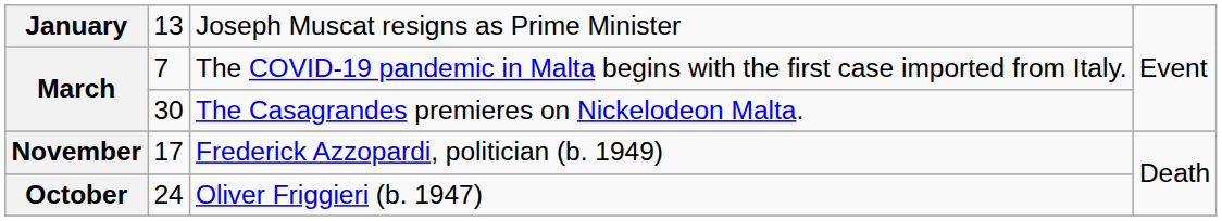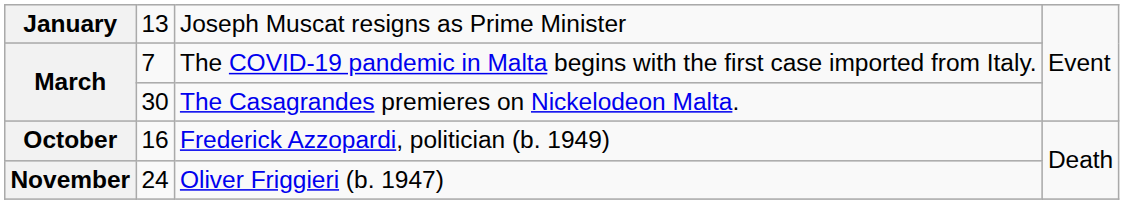 <table class="wikitable">
 <tr>
 <th>January</th>
 <td>13</td>
 <td>Joseph Muscat resigns as Prime Minister</td>
 <td rowspan="3">Event</td>
 </tr>
 <tr>
 <th rowspan="2">March</th>
 <td>7</td>
 <td>The <a href='#'>COVID-19 pandemic in Malta</a> begins with the first case imported from Italy.</td>
 </tr>
 <tr>
 <td>30</td>
 <td><a href='#'>The Casagrandes</a> premieres on <a href='#'>Nickelodeon Malta</a>.</td>
 </tr>
 <tr>
-<th>November</th>
-<td>17</td>
+<th>October</th>
+<td>16</td>
 <td><a href='#'>Frederick Azzopardi</a>, politician (b. 1949)</td>
 <td rowspan="2">Death</td>
 </tr>
 <tr>
-<th>October</th>
+<th>November</th>
 <td>24</td>
 <td><a href='#'>Oliver Friggieri</a> (b. 1947)</td>
 </tr>
 </table>
